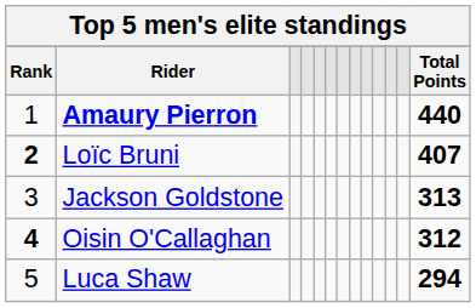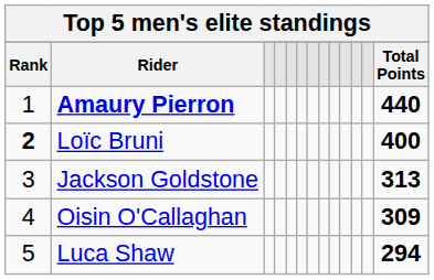 <table class="wikitable sortable">
 <tr>
 <th colspan=27 align="center"><strong>Top 5 men's elite standings</strong></th>
 </tr>
 <tr>
 </tr>
 <tr style="font-size:8pt;font-weight:bold">
 <th align="center">Rank</th>
 <th align="center">Rider</th>
 <th class=unsortable style="background:#E5E4E2;"><small></small></th>
 <th class=unsortable style="background:#E5E4E2;"><small></small></th>
 <th class=unsortable style="background:#E5E4E2;"><small></small></th>
 <th class=unsortable style="background:#E5E4E2;"><small></small></th>
 <th class=unsortable style="background:#E5E4E2;"><small></small></th>
 <th class=unsortable style="background:#E5E4E2;"><small></small></th>
 <th class=unsortable style="background:#E5E4E2;"><small></small></th>
 <th class=unsortable style="background:#E5E4E2;"><small></small></th>
 <th class=unsortable style="background:#E5E4E2;"><small></small></th>
 <th class=unsortable style="background:#E5E4E2;"><small></small></th>
 <th align="center">Total<br>Points</th>
 </tr>
 <tr>
 <td align=center>1</td>
 <td> <strong><a href='#'>Amaury Pierron</a></strong></td>
 <td align=center></td>
 <td align=center></td>
 <td align=center></td>
 <td align=center></td>
 <td align=center></td>
 <td align=center></td>
 <td align=center></td>
 <td align=center></td>
 <td align=center></td>
 <td align=center></td>
 <td align=center><strong>440</strong></td>
 </tr>
 <tr>
 <td align=center><strong>2</strong></td>
 <td> <a href='#'>Loïc Bruni</a></td>
 <td align=center></td>
 <td align=center></td>
 <td align=center></td>
 <td align=center></td>
 <td align=center></td>
 <td align=center></td>
 <td align=center></td>
 <td align=center></td>
 <td align=center></td>
 <td align=center></td>
-<td align=center><strong>407</strong></td>
+<td align=center><strong>400</strong></td>
 </tr>
 <tr>
 <td align=center>3</td>
 <td> <a href='#'>Jackson Goldstone</a></td>
 <td align=center></td>
 <td align=center></td>
 <td align=center></td>
 <td align=center></td>
 <td align=center></td>
 <td align=center></td>
 <td align=center></td>
 <td align=center></td>
 <td align=center></td>
 <td align=center></td>
 <td align=center><strong>313</strong></td>
 </tr>
 <tr>
-<td align=center><strong>4</strong></td>
+<td align=center>4</td>
 <td> <a href='#'>Oisin O'Callaghan</a></td>
 <td align=center></td>
 <td align=center></td>
 <td align=center></td>
 <td align=center></td>
 <td align=center></td>
 <td align=center></td>
 <td align=center></td>
 <td align=center></td>
 <td align=center></td>
 <td align=center></td>
-<td align=center><strong>312</strong></td>
+<td align=center><strong>309</strong></td>
 </tr>
 <tr>
 <td align=center>5</td>
 <td> <a href='#'>Luca Shaw</a></td>
 <td align=center></td>
 <td align=center></td>
 <td align=center></td>
 <td align=center></td>
 <td align=center></td>
 <td align=center></td>
 <td align=center></td>
 <td align=center></td>
 <td align=center></td>
 <td align=center></td>
 <td align=center><strong>294</strong><br></td>
 </tr>
 </table>
